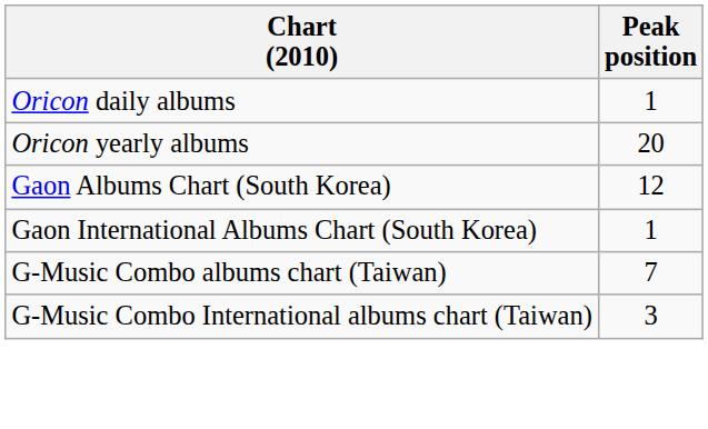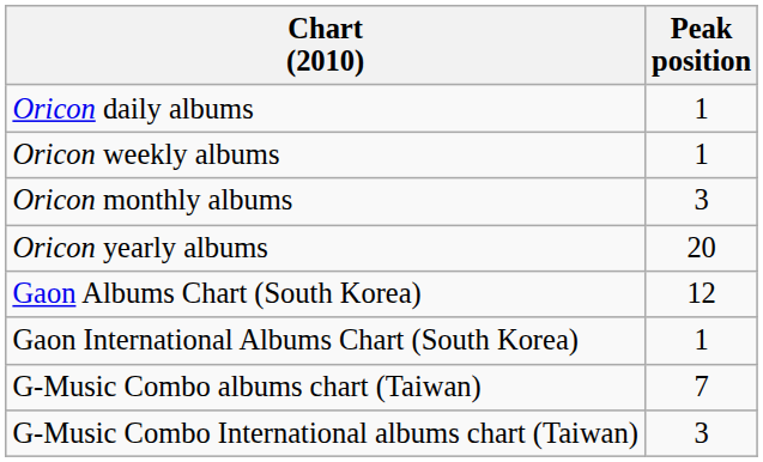 <table class="wikitable sortable">
 <tr>
 <th>Chart<br>(2010)</th>
 <th>Peak<br>position</th>
 </tr>
 <tr>
 <td><em><a href='#'>Oricon</a></em> daily albums</td>
 <td align="center">1</td>
+</tr>
+<tr>
+<td><em>Oricon</em> weekly albums</td>
+<td align="center">1</td>
+</tr>
+<tr>
+<td><em>Oricon</em> monthly albums</td>
+<td align="center">3</td>
 </tr>
 <tr>
 <td><em>Oricon</em> yearly albums</td>
 <td align="center">20</td>
 </tr>
 <tr>
 <td><a href='#'>Gaon</a> Albums Chart (South Korea)</td>
 <td align="center">12</td>
 </tr>
 <tr>
 <td>Gaon International Albums Chart (South Korea)</td>
 <td align="center">1</td>
 </tr>
 <tr>
 <td>G-Music Combo albums chart (Taiwan)</td>
 <td align="center">7</td>
 </tr>
 <tr>
 <td>G-Music Combo International albums chart (Taiwan)</td>
 <td align="center">3</td>
 </tr>
 </table>
